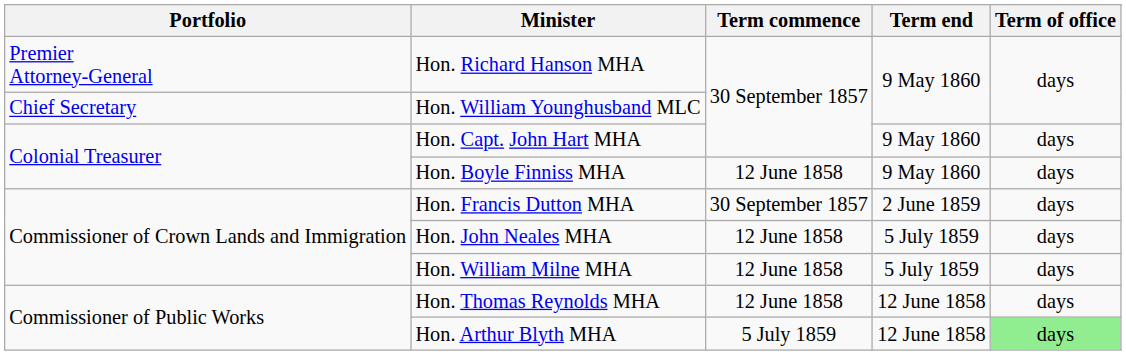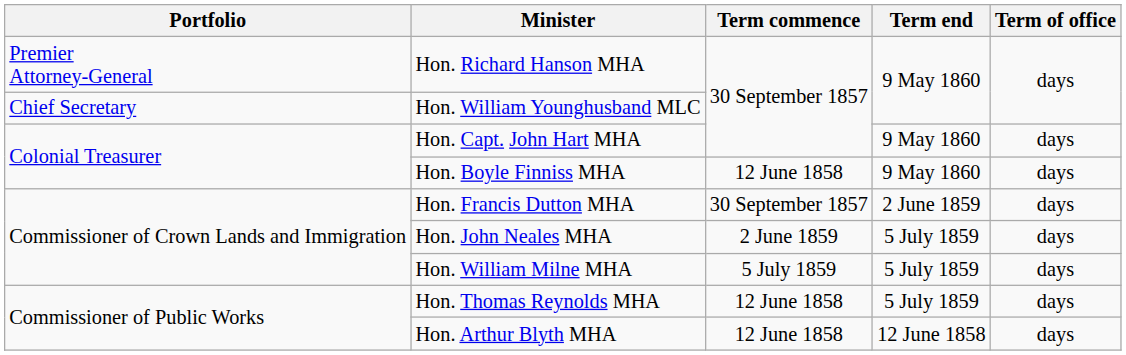 <table class="wikitable">
 <tr>
 <th>Portfolio</th>
 <th>Minister</th>
 <th>Term commence</th>
 <th>Term end</th>
 <th>Term of office</th>
 </tr>
 <tr>
 <td><a href='#'>Premier</a><br><a href='#'>Attorney-General</a></td>
 <td>Hon. <a href='#'>Richard Hanson</a> MHA</td>
 <td rowspan="3" align="center">30 September 1857</td>
 <td rowspan="2" align="center">9 May 1860</td>
 <td rowspan="2" align="center"> days</td>
 </tr>
 <tr>
 <td><a href='#'>Chief Secretary</a></td>
 <td>Hon. <a href='#'>William Younghusband</a> MLC</td>
 </tr>
 <tr>
 <td rowspan="2"><a href='#'>Colonial Treasurer</a></td>
 <td>Hon. <a href='#'>Capt.</a> <a href='#'>John Hart</a> MHA</td>
 <td align="center">9 May 1860</td>
 <td align="center"> days</td>
 </tr>
 <tr>
 <td>Hon. <a href='#'>Boyle Finniss</a> MHA</td>
 <td align="center">12 June 1858</td>
 <td align="center">9 May 1860</td>
 <td align="center"> days</td>
 </tr>
 <tr>
 <td rowspan="3">Commissioner of Crown Lands and Immigration</td>
 <td>Hon. <a href='#'>Francis Dutton</a> MHA</td>
 <td align="center">30 September 1857</td>
 <td align="center">2 June 1859</td>
 <td align="center"> days</td>
 </tr>
 <tr>
 <td>Hon. <a href='#'>John Neales</a> MHA</td>
-<td align="center">12 June 1858</td>
+<td align="center">2 June 1859</td>
 <td align="center">5 July 1859</td>
 <td align="center"> days</td>
 </tr>
 <tr>
 <td>Hon. <a href='#'>William Milne</a> MHA</td>
-<td align="center">12 June 1858</td>
+<td align="center">5 July 1859</td>
 <td align="center">5 July 1859</td>
 <td align="center"> days</td>
 </tr>
 <tr>
 <td rowspan="2">Commissioner of Public Works</td>
 <td>Hon. <a href='#'>Thomas Reynolds</a> MHA</td>
 <td align="center">12 June 1858</td>
-<td align="center">12 June 1858</td>
+<td align="center">5 July 1859</td>
 <td align="center"> days</td>
 </tr>
 <tr>
 <td>Hon. <a href='#'>Arthur Blyth</a> MHA</td>
-<td align="center">5 July 1859</td>
 <td align="center">12 June 1858</td>
-<td align="center" style="background: lightgreen;"> days</td>
+<td align="center">12 June 1858</td>
+<td align="center"> days</td>
 </tr>
 </table>
